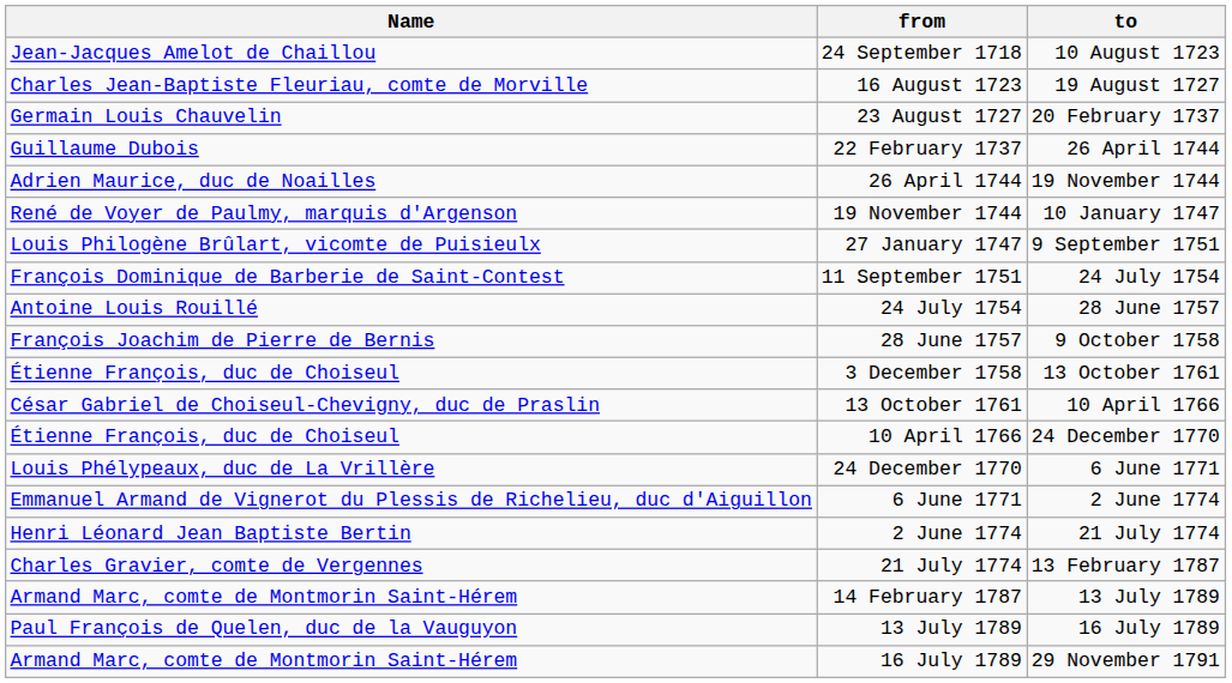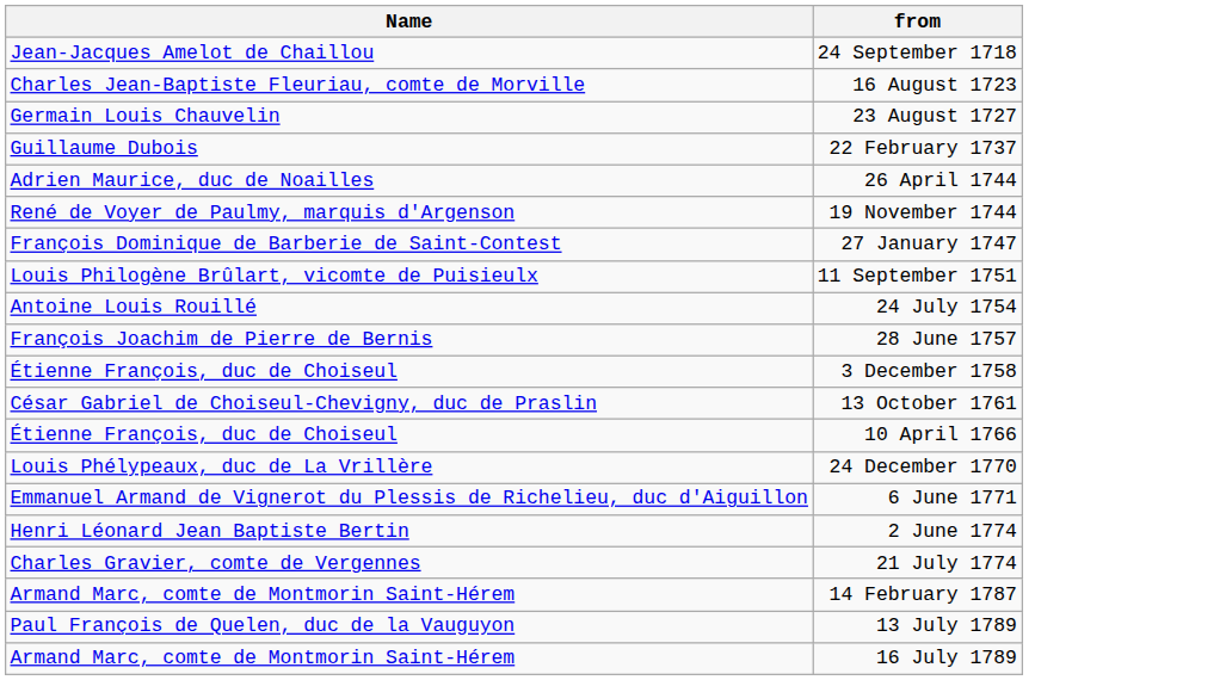 <table class="wikitable" style="text-align:right;">
 <tr>
 <th>Name</th>
 <th>from</th>
-<th>to</th>
 </tr>
 <tr>
 <td align=left><a href='#'>Jean-Jacques Amelot de Chaillou</a></td>
 <td>24 September 1718</td>
-<td>10 August 1723</td>
 </tr>
 <tr>
 <td align=left><a href='#'>Charles Jean-Baptiste Fleuriau, comte de Morville</a></td>
 <td>16 August 1723</td>
-<td>19 August 1727</td>
 </tr>
 <tr>
 <td align=left><a href='#'>Germain Louis Chauvelin</a></td>
 <td>23 August 1727</td>
-<td>20 February 1737</td>
 </tr>
 <tr>
 <td align=left><a href='#'>Guillaume Dubois</a></td>
 <td>22 February 1737</td>
-<td>26 April 1744</td>
 </tr>
 <tr>
 <td align=left><a href='#'>Adrien Maurice, duc de Noailles</a></td>
 <td>26 April 1744</td>
-<td>19 November 1744</td>
 </tr>
 <tr>
 <td align=left><a href='#'>René de Voyer de Paulmy, marquis d'Argenson</a></td>
 <td>19 November 1744</td>
-<td>10 January 1747</td>
+</tr>
+<tr>
+<td align=left><a href='#'>François Dominique de Barberie de Saint-Contest</a></td>
+<td>27 January 1747</td>
 </tr>
 <tr>
 <td align=left><a href='#'>Louis Philogène Brûlart, vicomte de Puisieulx</a></td>
-<td>27 January 1747</td>
-<td>9 September 1751</td>
-</tr>
-<tr>
-<td align=left><a href='#'>François Dominique de Barberie de Saint-Contest</a></td>
 <td>11 September 1751</td>
-<td>24 July 1754</td>
 </tr>
 <tr>
 <td align=left><a href='#'>Antoine Louis Rouillé</a></td>
 <td>24 July 1754</td>
-<td>28 June 1757</td>
 </tr>
 <tr>
 <td align=left><a href='#'>François Joachim de Pierre de Bernis</a></td>
 <td>28 June 1757</td>
-<td>9 October 1758</td>
 </tr>
 <tr>
 <td align=left><a href='#'>Étienne François, duc de Choiseul</a></td>
 <td>3 December 1758</td>
-<td>13 October 1761</td>
 </tr>
 <tr>
 <td align=left><a href='#'>César Gabriel de Choiseul-Chevigny, duc de Praslin</a></td>
 <td>13 October 1761</td>
-<td>10 April 1766</td>
 </tr>
 <tr>
 <td align=left><a href='#'>Étienne François, duc de Choiseul</a></td>
 <td>10 April 1766</td>
-<td>24 December 1770</td>
 </tr>
 <tr>
 <td align=left><a href='#'>Louis Phélypeaux, duc de La Vrillère</a></td>
 <td>24 December 1770</td>
-<td>6 June 1771</td>
 </tr>
 <tr>
 <td align=left><a href='#'>Emmanuel Armand de Vignerot du Plessis de Richelieu, duc d'Aiguillon</a></td>
 <td>6 June 1771</td>
-<td>2 June 1774</td>
 </tr>
 <tr>
 <td align=left><a href='#'>Henri Léonard Jean Baptiste Bertin</a></td>
 <td>2 June 1774</td>
-<td>21 July 1774</td>
 </tr>
 <tr>
 <td align=left><a href='#'>Charles Gravier, comte de Vergennes</a></td>
 <td>21 July 1774</td>
-<td>13 February 1787</td>
 </tr>
 <tr>
 <td align=left><a href='#'>Armand Marc, comte de Montmorin Saint-Hérem</a></td>
 <td>14 February 1787</td>
-<td>13 July 1789</td>
 </tr>
 <tr>
 <td align=left><a href='#'>Paul François de Quelen, duc de la Vauguyon</a></td>
 <td>13 July 1789</td>
-<td>16 July 1789</td>
 </tr>
 <tr>
 <td align=left><a href='#'>Armand Marc, comte de Montmorin Saint-Hérem</a></td>
 <td>16 July 1789</td>
-<td>29 November 1791</td>
 </tr>
 </table>
